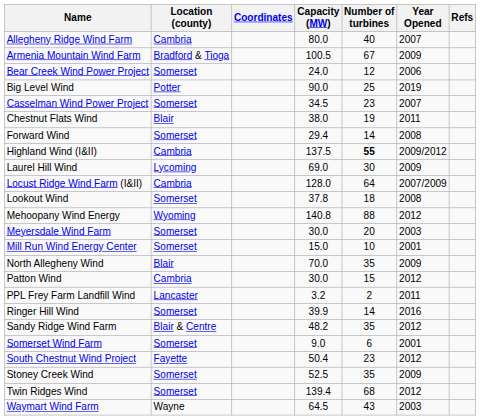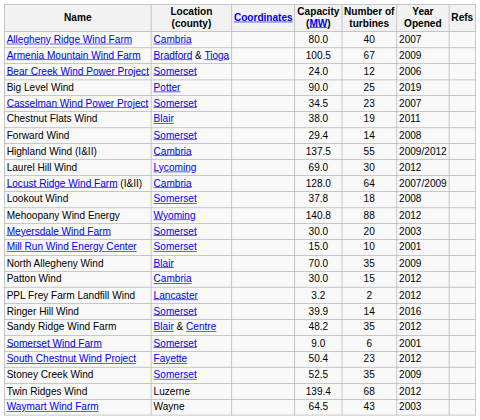 <table class="wikitable sortable">
 <tr>
 <th>Name</th>
 <th>Location<br>(county)</th>
 <th><a href='#'>Coordinates</a></th>
 <th>Capacity<br>(<a href='#'>MW</a>)</th>
 <th>Number of<br>turbines</th>
 <th>Year<br>Opened</th>
 <th>Refs</th>
 </tr>
 <tr>
 <td><a href='#'>Allegheny Ridge Wind Farm</a></td>
 <td><a href='#'>Cambria</a></td>
 <td></td>
 <td align="center">80.0</td>
 <td align="center">40</td>
 <td>2007</td>
 <td></td>
 </tr>
 <tr>
 <td><a href='#'>Armenia Mountain Wind Farm</a></td>
 <td><a href='#'>Bradford</a> & <a href='#'>Tioga</a></td>
 <td></td>
 <td align="center">100.5</td>
 <td align="center">67</td>
 <td>2009</td>
 <td></td>
 </tr>
 <tr>
 <td><a href='#'>Bear Creek Wind Power Project</a></td>
 <td><a href='#'>Somerset</a></td>
 <td></td>
 <td align="center">24.0</td>
 <td align="center">12</td>
 <td>2006</td>
 <td></td>
 </tr>
 <tr>
 <td>Big Level Wind</td>
 <td><a href='#'>Potter</a></td>
 <td></td>
 <td align="center">90.0</td>
 <td align="center">25</td>
 <td>2019</td>
 <td></td>
 </tr>
 <tr>
 <td><a href='#'>Casselman Wind Power Project</a></td>
 <td><a href='#'>Somerset</a></td>
 <td></td>
 <td align="center">34.5</td>
 <td align="center">23</td>
 <td>2007</td>
 <td></td>
 </tr>
 <tr>
 <td>Chestnut Flats Wind</td>
 <td><a href='#'>Blair</a></td>
 <td></td>
 <td align="center">38.0</td>
 <td align="center">19</td>
 <td>2011</td>
 <td></td>
 </tr>
 <tr>
 <td>Forward Wind</td>
 <td><a href='#'>Somerset</a></td>
 <td></td>
 <td align="center">29.4</td>
 <td align="center">14</td>
 <td>2008</td>
 <td></td>
 </tr>
 <tr>
 <td>Highland Wind (I&II)</td>
 <td><a href='#'>Cambria</a></td>
 <td></td>
 <td align="center">137.5</td>
-<td align="center"><strong>55</strong></td>
+<td align="center">55</td>
 <td>2009/2012</td>
 <td></td>
 </tr>
 <tr>
 <td>Laurel Hill Wind</td>
 <td><a href='#'>Lycoming</a></td>
 <td></td>
 <td align="center">69.0</td>
 <td align="center">30</td>
-<td>2009</td>
+<td>2012</td>
 <td></td>
 </tr>
 <tr>
 <td><a href='#'>Locust Ridge Wind Farm</a> (I&II)</td>
 <td><a href='#'>Cambria</a></td>
 <td></td>
 <td align="center">128.0</td>
 <td align="center">64</td>
 <td>2007/2009</td>
 <td></td>
 </tr>
 <tr>
 <td>Lookout Wind</td>
 <td><a href='#'>Somerset</a></td>
 <td></td>
 <td align="center">37.8</td>
 <td align="center">18</td>
 <td>2008</td>
 <td></td>
 </tr>
 <tr>
 <td>Mehoopany Wind Energy</td>
 <td><a href='#'>Wyoming</a></td>
 <td></td>
 <td align="center">140.8</td>
 <td align="center">88</td>
 <td>2012</td>
 <td></td>
 </tr>
 <tr>
 <td><a href='#'>Meyersdale Wind Farm</a></td>
 <td><a href='#'>Somerset</a></td>
 <td></td>
 <td align="center">30.0</td>
 <td align="center">20</td>
 <td>2003</td>
 <td></td>
 </tr>
 <tr>
 <td><a href='#'>Mill Run Wind Energy Center</a></td>
 <td><a href='#'>Somerset</a></td>
 <td></td>
 <td align="center">15.0</td>
 <td align="center">10</td>
 <td>2001</td>
 <td></td>
 </tr>
 <tr>
 <td>North Allegheny Wind</td>
 <td><a href='#'>Blair</a></td>
 <td></td>
 <td align="center">70.0</td>
 <td align="center">35</td>
 <td>2009</td>
 <td></td>
 </tr>
 <tr>
 <td>Patton Wind</td>
 <td><a href='#'>Cambria</a></td>
 <td></td>
 <td align="center">30.0</td>
 <td align="center">15</td>
 <td>2012</td>
 <td></td>
 </tr>
 <tr>
 <td>PPL Frey Farm Landfill Wind</td>
 <td><a href='#'>Lancaster</a></td>
 <td></td>
 <td align="center">3.2</td>
 <td align="center">2</td>
-<td>2011</td>
+<td>2012</td>
 <td></td>
 </tr>
 <tr>
 <td>Ringer Hill Wind</td>
 <td><a href='#'>Somerset</a></td>
 <td></td>
 <td align="center">39.9</td>
 <td align="center">14</td>
 <td>2016</td>
 <td></td>
 </tr>
 <tr>
 <td>Sandy Ridge Wind Farm</td>
 <td><a href='#'>Blair</a> & <a href='#'>Centre</a></td>
 <td></td>
 <td align="center">48.2</td>
 <td align="center">35</td>
 <td>2012</td>
 <td></td>
 </tr>
 <tr>
 <td><a href='#'>Somerset Wind Farm</a></td>
 <td><a href='#'>Somerset</a></td>
 <td></td>
 <td align="center">9.0</td>
 <td align="center">6</td>
 <td>2001</td>
 <td></td>
 </tr>
 <tr>
 <td><a href='#'>South Chestnut Wind Project</a></td>
 <td><a href='#'>Fayette</a></td>
 <td></td>
 <td align="center">50.4</td>
 <td align="center">23</td>
 <td>2012</td>
 <td></td>
 </tr>
 <tr>
 <td>Stoney Creek Wind</td>
 <td><a href='#'>Somerset</a></td>
 <td></td>
 <td align="center">52.5</td>
 <td align="center">35</td>
 <td>2009</td>
 <td></td>
 </tr>
 <tr>
 <td>Twin Ridges Wind</td>
-<td><a href='#'>Somerset</a></td>
+<td>Luzerne</td>
 <td></td>
 <td align="center">139.4</td>
 <td align="center">68</td>
 <td>2012</td>
 <td></td>
 </tr>
 <tr>
 <td><a href='#'>Waymart Wind Farm</a></td>
 <td>Wayne</td>
 <td></td>
 <td align="center">64.5</td>
 <td align="center">43</td>
 <td>2003</td>
 <td></td>
 </tr>
 </table>
